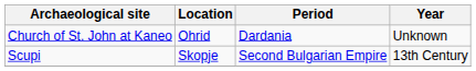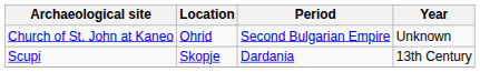 <table class="wikitable sortable">
 <tr>
 <th>Archaeological site</th>
 <th>Location</th>
 <th>Period</th>
 <th>Year</th>
 </tr>
 <tr>
 <td><a href='#'>Church of St. John at Kaneo</a></td>
 <td><a href='#'>Ohrid</a></td>
-<td><a href='#'>Dardania</a></td>
+<td><a href='#'>Second Bulgarian Empire</a></td>
 <td>Unknown</td>
 </tr>
 <tr>
 <td><a href='#'>Scupi</a></td>
 <td><a href='#'>Skopje</a></td>
-<td><a href='#'>Second Bulgarian Empire</a></td>
+<td><a href='#'>Dardania</a></td>
 <td>13th Century</td>
 </tr>
 <tr \A>
 </tr>
 </table>
